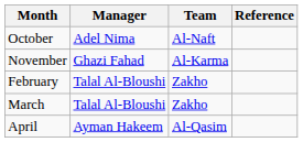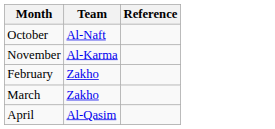 <table class="wikitable">
 <tr>
 <th>Month</th>
-<th>Manager</th>
 <th>Team</th>
 <th>Reference</th>
 </tr>
 <tr>
 <td>October</td>
-<td> <a href='#'>Adel Nima</a></td>
 <td><a href='#'>Al-Naft</a></td>
 <td></td>
 </tr>
 <tr>
 <td>November</td>
-<td> <a href='#'>Ghazi Fahad</a></td>
 <td><a href='#'>Al-Karma</a></td>
 <td></td>
 </tr>
 <tr>
 <td>February</td>
-<td> <a href='#'>Talal Al-Bloushi</a></td>
 <td><a href='#'>Zakho</a></td>
 <td></td>
 </tr>
 <tr>
 <td>March</td>
-<td> <a href='#'>Talal Al-Bloushi</a></td>
 <td><a href='#'>Zakho</a></td>
 <td></td>
 </tr>
 <tr>
 <td>April</td>
-<td> <a href='#'>Ayman Hakeem</a></td>
 <td><a href='#'>Al-Qasim</a></td>
 <td></td>
 </tr>
 </table>
